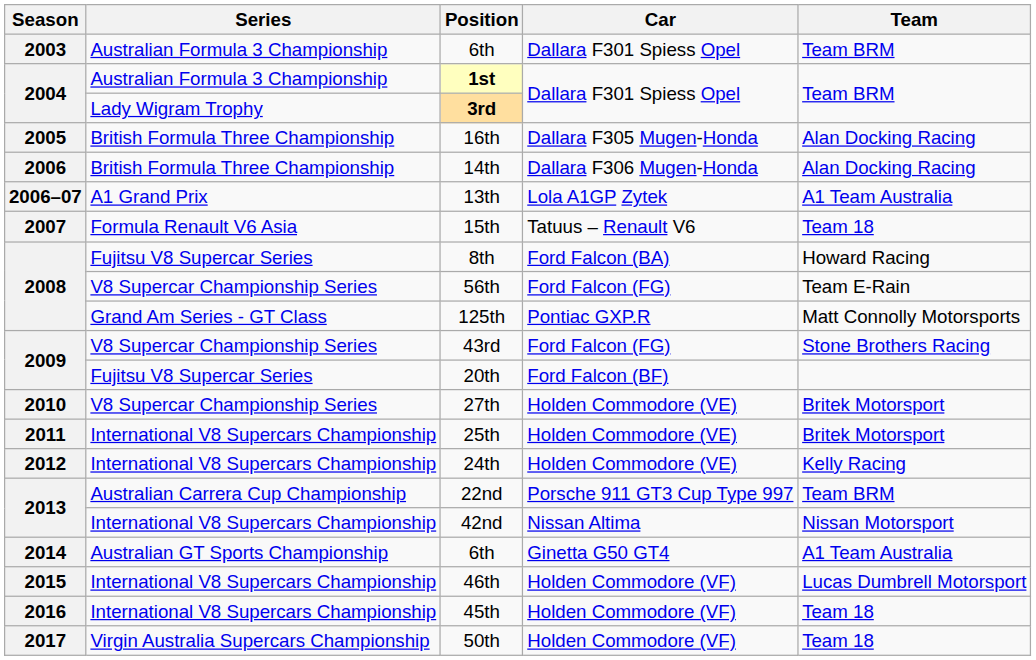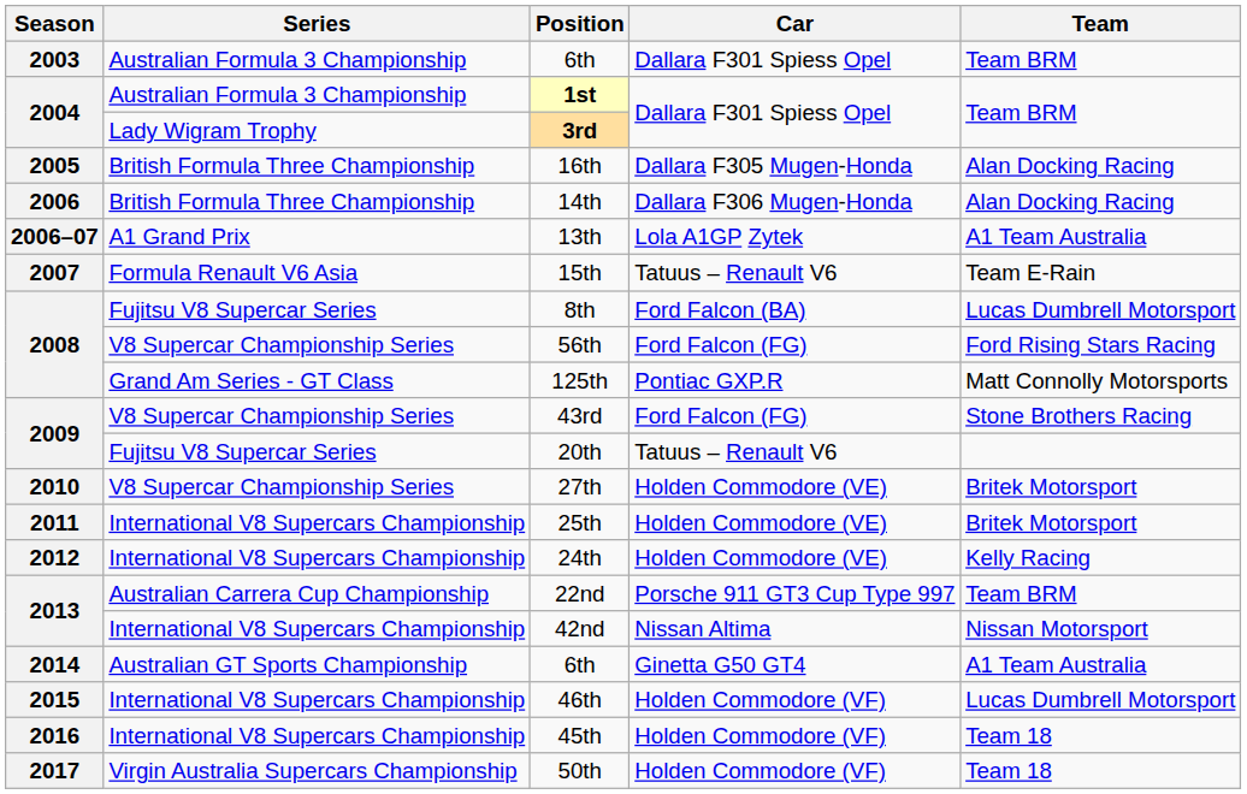 <table class="wikitable" style="font-size: 95%;">
 <tr>
 <th>Season</th>
 <th>Series</th>
 <th>Position</th>
 <th>Car</th>
 <th>Team</th>
 </tr>
 <tr>
 <th>2003</th>
 <td><a href='#'>Australian Formula 3 Championship</a></td>
 <td align="center">6th</td>
 <td><a href='#'>Dallara</a> F301 Spiess <a href='#'>Opel</a></td>
 <td><a href='#'>Team BRM</a></td>
 </tr>
 <tr>
 <th rowspan=2>2004</th>
 <td><a href='#'>Australian Formula 3 Championship</a></td>
 <td align="center" style="background: #ffffbf"><strong>1st</strong></td>
 <td rowspan=2><a href='#'>Dallara</a> F301 Spiess <a href='#'>Opel</a></td>
 <td rowspan=2><a href='#'>Team BRM</a></td>
 </tr>
 <tr>
 <td><a href='#'>Lady Wigram Trophy</a></td>
 <td align="center" style="background:#ffdf9f;"><strong>3rd</strong></td>
 </tr>
 <tr>
 <th>2005</th>
 <td><a href='#'>British Formula Three Championship</a></td>
 <td align="center">16th</td>
 <td><a href='#'>Dallara</a> F305 <a href='#'>Mugen</a>-<a href='#'>Honda</a></td>
 <td><a href='#'>Alan Docking Racing</a></td>
 </tr>
 <tr>
 <th>2006</th>
 <td><a href='#'>British Formula Three Championship</a></td>
 <td align="center">14th</td>
 <td><a href='#'>Dallara</a> F306 <a href='#'>Mugen</a>-<a href='#'>Honda</a></td>
 <td><a href='#'>Alan Docking Racing</a></td>
 </tr>
 <tr>
 <th>2006–07</th>
 <td><a href='#'>A1 Grand Prix</a></td>
 <td align="center">13th</td>
 <td><a href='#'>Lola A1GP</a> <a href='#'>Zytek</a></td>
 <td><a href='#'>A1 Team Australia</a></td>
 </tr>
 <tr>
 <th>2007</th>
 <td><a href='#'>Formula Renault V6 Asia</a></td>
 <td align="center">15th</td>
 <td>Tatuus – <a href='#'>Renault</a> V6</td>
-<td><a href='#'>Team 18</a></td>
+<td>Team E-Rain</td>
 </tr>
 <tr>
 <th rowspan=3>2008</th>
 <td><a href='#'>Fujitsu V8 Supercar Series</a></td>
 <td align="center">8th</td>
 <td><a href='#'>Ford Falcon (BA)</a></td>
-<td>Howard Racing</td>
+<td><a href='#'>Lucas Dumbrell Motorsport</a></td>
 </tr>
 <tr>
 <td><a href='#'>V8 Supercar Championship Series</a></td>
 <td align="center">56th</td>
 <td><a href='#'>Ford Falcon (FG)</a></td>
-<td>Team E-Rain</td>
+<td><a href='#'>Ford Rising Stars Racing</a></td>
 </tr>
 <tr>
 <td><a href='#'>Grand Am Series - GT Class</a></td>
 <td align="center">125th</td>
 <td><a href='#'>Pontiac GXP.R</a></td>
 <td>Matt Connolly Motorsports</td>
 </tr>
 <tr>
 <th rowspan=2>2009</th>
 <td><a href='#'>V8 Supercar Championship Series</a></td>
 <td align="center">43rd</td>
 <td><a href='#'>Ford Falcon (FG)</a></td>
 <td><a href='#'>Stone Brothers Racing</a></td>
 </tr>
 <tr>
 <td><a href='#'>Fujitsu V8 Supercar Series</a></td>
 <td align="center">20th</td>
-<td><a href='#'>Ford Falcon (BF)</a></td>
+<td>Tatuus – <a href='#'>Renault</a> V6</td>
 <td></td>
 </tr>
 <tr>
 <th>2010</th>
 <td><a href='#'>V8 Supercar Championship Series</a></td>
 <td align="center">27th</td>
 <td><a href='#'>Holden Commodore (VE)</a></td>
 <td><a href='#'>Britek Motorsport</a></td>
 </tr>
 <tr>
 <th>2011</th>
 <td><a href='#'>International V8 Supercars Championship</a></td>
 <td align="center">25th</td>
 <td><a href='#'>Holden Commodore (VE)</a></td>
 <td><a href='#'>Britek Motorsport</a></td>
 </tr>
 <tr>
 <th>2012</th>
 <td><a href='#'>International V8 Supercars Championship</a></td>
 <td align="center">24th</td>
 <td><a href='#'>Holden Commodore (VE)</a></td>
 <td><a href='#'>Kelly Racing</a></td>
 </tr>
 <tr>
 <th rowspan=2>2013</th>
 <td><a href='#'>Australian Carrera Cup Championship</a></td>
 <td align="center">22nd</td>
 <td><a href='#'>Porsche 911 GT3 Cup Type 997</a></td>
 <td><a href='#'>Team BRM</a></td>
 </tr>
 <tr>
 <td><a href='#'>International V8 Supercars Championship</a></td>
 <td align="center">42nd</td>
 <td><a href='#'>Nissan Altima</a></td>
 <td><a href='#'>Nissan Motorsport</a></td>
 </tr>
 <tr>
 <th>2014</th>
 <td><a href='#'>Australian GT Sports Championship</a></td>
 <td align="center">6th</td>
 <td><a href='#'>Ginetta G50 GT4</a></td>
 <td><a href='#'>A1 Team Australia</a></td>
 </tr>
 <tr>
 <th>2015</th>
 <td><a href='#'>International V8 Supercars Championship</a></td>
 <td align="center">46th</td>
 <td><a href='#'>Holden Commodore (VF)</a></td>
 <td><a href='#'>Lucas Dumbrell Motorsport</a></td>
 </tr>
 <tr>
 <th>2016</th>
 <td><a href='#'>International V8 Supercars Championship</a></td>
 <td align="center">45th</td>
 <td><a href='#'>Holden Commodore (VF)</a></td>
 <td><a href='#'>Team 18</a></td>
 </tr>
 <tr>
 <th>2017</th>
 <td><a href='#'>Virgin Australia Supercars Championship</a></td>
 <td align="center">50th</td>
 <td><a href='#'>Holden Commodore (VF)</a></td>
 <td><a href='#'>Team 18</a></td>
 </tr>
 </table>
